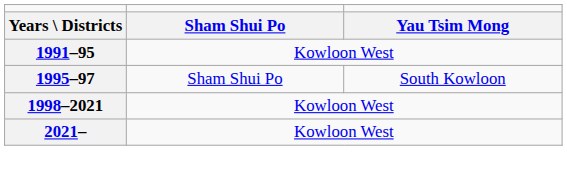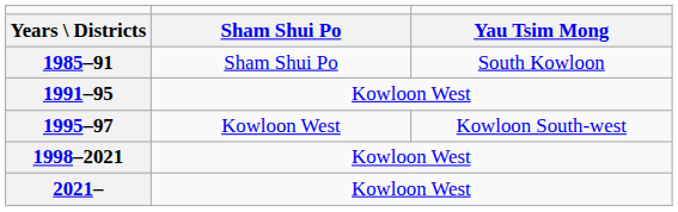 <table class="wikitable" style="text-align:center">
 <tr>
 <td></td>
 <td></td>
 <td></td>
 </tr>
 <tr>
 <th>Years \ Districts</th>
 <th style="width:200px"><a href='#'>Sham Shui Po</a></th>
 <th style="width:200px"><a href='#'>Yau Tsim Mong</a></th>
 </tr>
 <tr>
+<th><a href='#'>1985</a>–91</th>
+<td><a href='#'>Sham Shui Po</a></td>
+<td><a href='#'>South Kowloon</a></td>
+</tr>
+<tr>
 <th><a href='#'>1991</a>–95</th>
 <td colspan="2"><a href='#'>Kowloon West</a></td>
 </tr>
 <tr>
 <th><a href='#'>1995</a>–97</th>
-<td><a href='#'>Sham Shui Po</a></td>
-<td><a href='#'>South Kowloon</a></td>
+<td><a href='#'>Kowloon West</a></td>
+<td><a href='#'>Kowloon South-west</a></td>
 </tr>
 <tr>
 <th><a href='#'>1998</a>–2021</th>
 <td colspan="2"><a href='#'>Kowloon West</a></td>
 </tr>
 <tr>
 <th><a href='#'>2021</a>–</th>
 <td colspan="2"><a href='#'>Kowloon West</a></td>
 </tr>
 </table>
